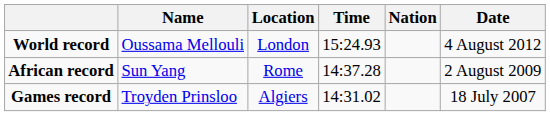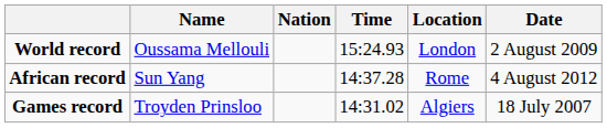 <table class=wikitable style=text-align:center>
 <tr>
 <th></th>
 <th>Name</th>
+<th>Nation</th>
+<th>Time</th>
 <th>Location</th>
-<th>Time</th>
-<th>Nation</th>
 <th>Date</th>
 </tr>
 <tr>
 <td><strong>World record</strong></td>
 <td align=left><a href='#'>Oussama Mellouli</a></td>
+<td align=left></td>
+<td align=left>15:24.93</td>
 <td><a href='#'>London</a></td>
-<td align=left>15:24.93</td>
-<td align=left></td>
-<td>4 August 2012</td>
+<td>2 August 2009</td>
 </tr>
 <tr>
 <td><strong>African record</strong></td>
 <td align=left><a href='#'>Sun Yang</a></td>
+<td align=left></td>
+<td align=left>14:37.28</td>
 <td><a href='#'>Rome</a></td>
-<td align=left>14:37.28</td>
-<td align=left></td>
-<td>2 August 2009</td>
+<td>4 August 2012</td>
 </tr>
 <tr>
 <td><strong>Games record</strong></td>
 <td align=left><a href='#'>Troyden Prinsloo</a></td>
+<td align=left></td>
+<td align=left>14:31.02</td>
 <td><a href='#'>Algiers</a></td>
-<td align=left>14:31.02</td>
-<td align=left></td>
 <td>18 July 2007</td>
 </tr>
 </table>
